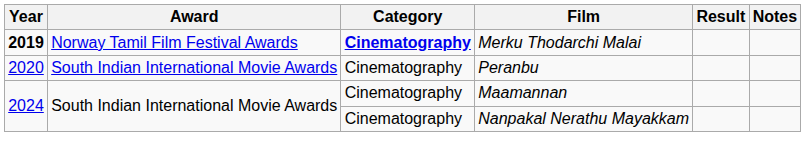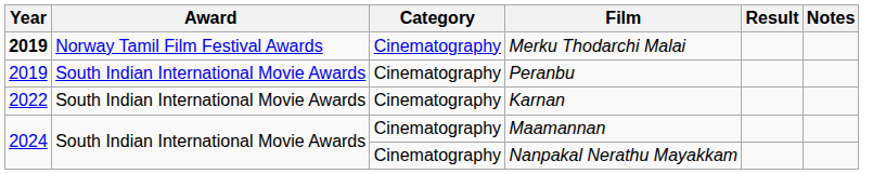 <table class="wikitable">
 <tr>
 <th>Year</th>
 <th>Award</th>
 <th>Category</th>
 <th>Film</th>
 <th>Result</th>
 <th>Notes</th>
 </tr>
 <tr>
 <td><strong>2019</strong></td>
 <td><a href='#'>Norway Tamil Film Festival Awards</a></td>
-<td><strong><a href='#'>Cinematography</a></strong></td>
+<td><a href='#'>Cinematography</a></td>
 <td><em>Merku Thodarchi Malai</em></td>
 <td></td>
 <td></td>
 </tr>
 <tr>
-<td><a href='#'>2020</a></td>
+<td><a href='#'>2019</a></td>
 <td><a href='#'>South Indian International Movie Awards</a></td>
 <td>Cinematography</td>
 <td><em>Peranbu</em></td>
+<td></td>
+<td></td>
+</tr>
+<tr>
+<td><a href='#'>2022</a></td>
+<td>South Indian International Movie Awards</td>
+<td>Cinematography</td>
+<td><em>Karnan</em></td>
 <td></td>
 <td></td>
 </tr>
 <tr>
 <td rowspan="2"><a href='#'>2024</a></td>
 <td rowspan="2">South Indian International Movie Awards</td>
 <td>Cinematography</td>
 <td><em>Maamannan</em></td>
 <td></td>
 <td></td>
 </tr>
 <tr>
 <td>Cinematography</td>
 <td><em>Nanpakal Nerathu Mayakkam</em></td>
 <td></td>
 <td></td>
 </tr>
 </table>
